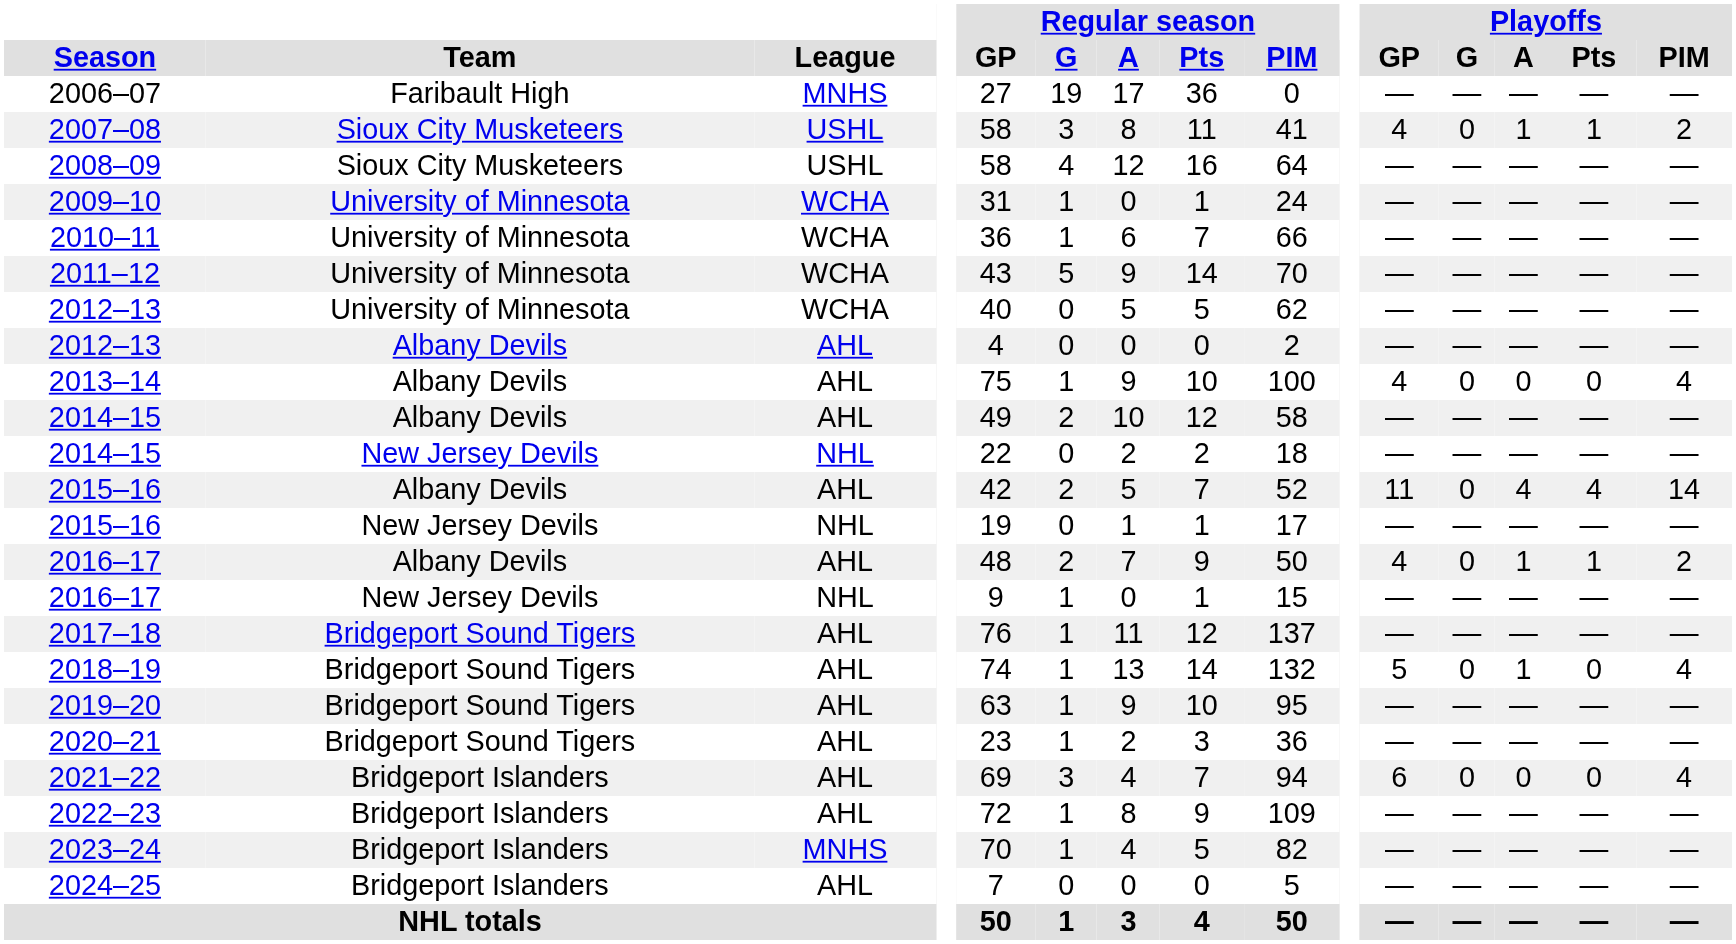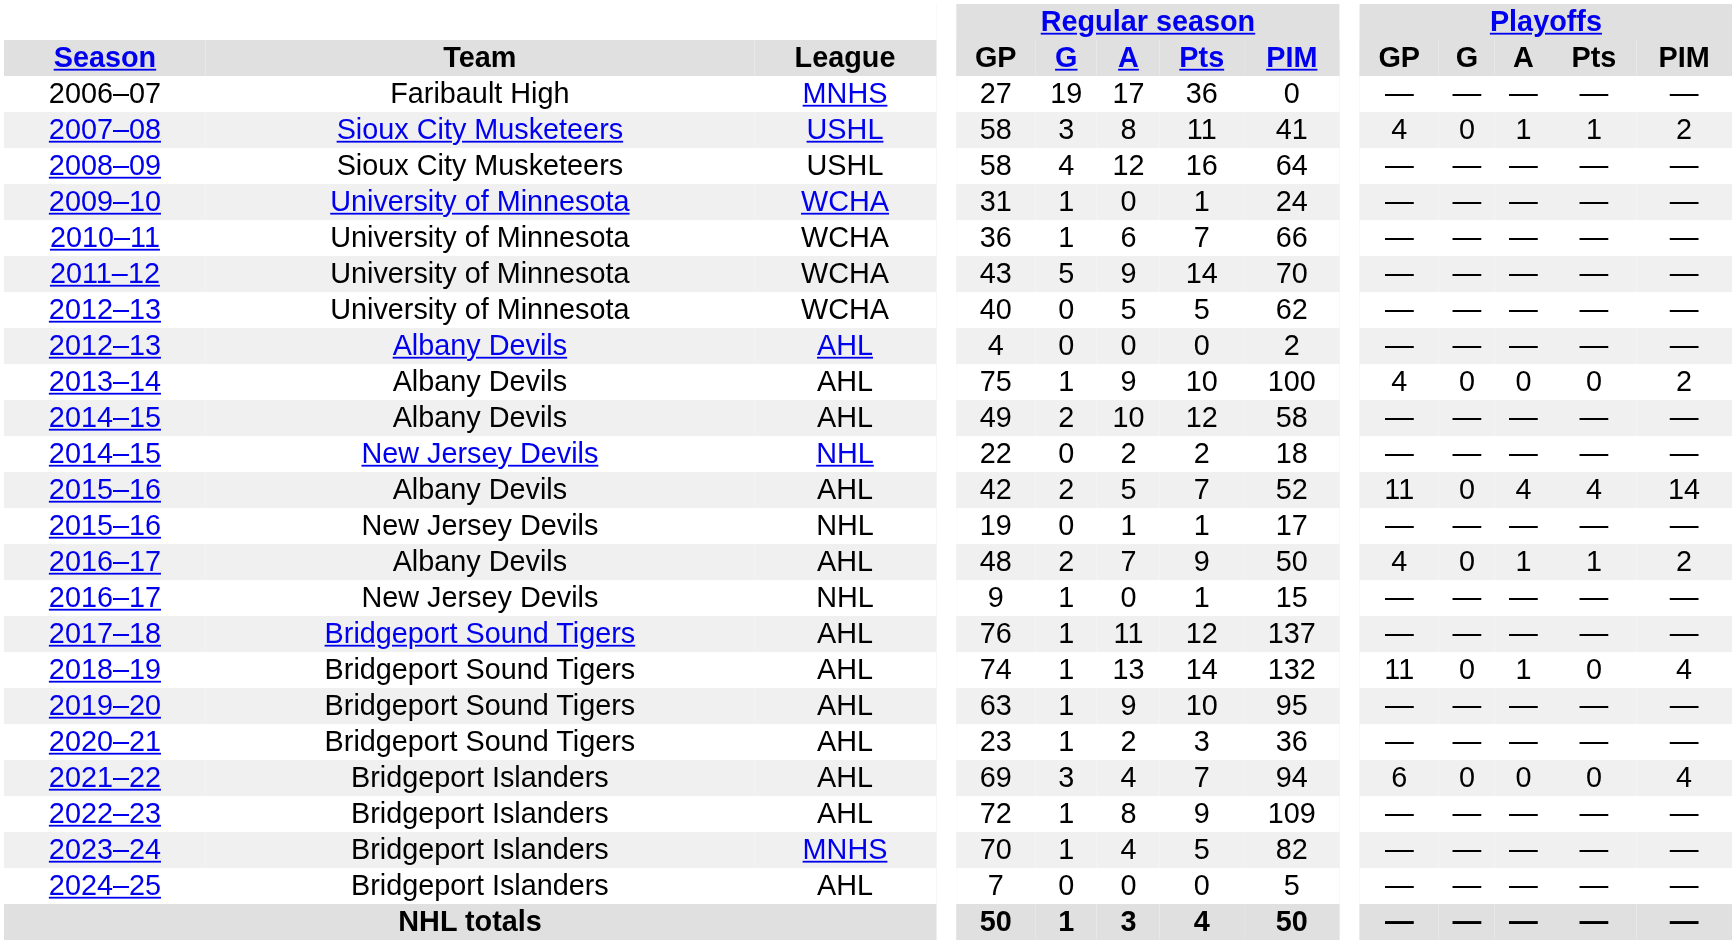 <table border="0" cellpadding="1" cellspacing="0" style="text-align:center; width:60em;">
 <tr style="background:#e0e0e0;">
 <th colspan="3"  bgcolor="#ffffff"> </th>
 <th rowspan="99" bgcolor="#ffffff"> </th>
 <th colspan="5"><a href='#'>Regular season</a></th>
 <th rowspan="99" bgcolor="#ffffff"> </th>
 <th colspan="5"><a href='#'>Playoffs</a></th>
 </tr>
 <tr style="background:#e0e0e0;">
 <th><a href='#'>Season</a></th>
 <th>Team</th>
 <th>League</th>
 <th>GP</th>
 <th><a href='#'>G</a></th>
 <th><a href='#'>A</a></th>
 <th><a href='#'>Pts</a></th>
 <th><a href='#'>PIM</a></th>
 <th>GP</th>
 <th>G</th>
 <th>A</th>
 <th>Pts</th>
 <th>PIM</th>
 </tr>
 <tr>
 <td>2006–07</td>
 <td>Faribault High</td>
 <td><a href='#'>MNHS</a></td>
 <td>27</td>
 <td>19</td>
 <td>17</td>
 <td>36</td>
 <td>0</td>
 <td>—</td>
 <td>—</td>
 <td>—</td>
 <td>—</td>
 <td>—</td>
 </tr>
 <tr bgcolor="#f0f0f0">
 <td><a href='#'>2007–08</a></td>
 <td><a href='#'>Sioux City Musketeers</a></td>
 <td><a href='#'>USHL</a></td>
 <td>58</td>
 <td>3</td>
 <td>8</td>
 <td>11</td>
 <td>41</td>
 <td>4</td>
 <td>0</td>
 <td>1</td>
 <td>1</td>
 <td>2</td>
 </tr>
 <tr>
 <td><a href='#'>2008–09</a></td>
 <td>Sioux City Musketeers</td>
 <td>USHL</td>
 <td>58</td>
 <td>4</td>
 <td>12</td>
 <td>16</td>
 <td>64</td>
 <td>—</td>
 <td>—</td>
 <td>—</td>
 <td>—</td>
 <td>—</td>
 </tr>
 <tr bgcolor="#f0f0f0">
 <td><a href='#'>2009–10</a></td>
 <td><a href='#'>University of Minnesota</a></td>
 <td><a href='#'>WCHA</a></td>
 <td>31</td>
 <td>1</td>
 <td>0</td>
 <td>1</td>
 <td>24</td>
 <td>—</td>
 <td>—</td>
 <td>—</td>
 <td>—</td>
 <td>—</td>
 </tr>
 <tr>
 <td><a href='#'>2010–11</a></td>
 <td>University of Minnesota</td>
 <td>WCHA</td>
 <td>36</td>
 <td>1</td>
 <td>6</td>
 <td>7</td>
 <td>66</td>
 <td>—</td>
 <td>—</td>
 <td>—</td>
 <td>—</td>
 <td>—</td>
 </tr>
 <tr bgcolor="#f0f0f0">
 <td><a href='#'>2011–12</a></td>
 <td>University of Minnesota</td>
 <td>WCHA</td>
 <td>43</td>
 <td>5</td>
 <td>9</td>
 <td>14</td>
 <td>70</td>
 <td>—</td>
 <td>—</td>
 <td>—</td>
 <td>—</td>
 <td>—</td>
 </tr>
 <tr>
 <td><a href='#'>2012–13</a></td>
 <td>University of Minnesota</td>
 <td>WCHA</td>
 <td>40</td>
 <td>0</td>
 <td>5</td>
 <td>5</td>
 <td>62</td>
 <td>—</td>
 <td>—</td>
 <td>—</td>
 <td>—</td>
 <td>—</td>
 </tr>
 <tr bgcolor="#f0f0f0">
 <td><a href='#'>2012–13</a></td>
 <td><a href='#'>Albany Devils</a></td>
 <td><a href='#'>AHL</a></td>
 <td>4</td>
 <td>0</td>
 <td>0</td>
 <td>0</td>
 <td>2</td>
 <td>—</td>
 <td>—</td>
 <td>—</td>
 <td>—</td>
 <td>—</td>
 </tr>
 <tr>
 <td><a href='#'>2013–14</a></td>
 <td>Albany Devils</td>
 <td>AHL</td>
 <td>75</td>
 <td>1</td>
 <td>9</td>
 <td>10</td>
 <td>100</td>
 <td>4</td>
 <td>0</td>
 <td>0</td>
 <td>0</td>
-<td>4</td>
+<td>2</td>
 </tr>
 <tr bgcolor="#f0f0f0">
 <td><a href='#'>2014–15</a></td>
 <td>Albany Devils</td>
 <td>AHL</td>
 <td>49</td>
 <td>2</td>
 <td>10</td>
 <td>12</td>
 <td>58</td>
 <td>—</td>
 <td>—</td>
 <td>—</td>
 <td>—</td>
 <td>—</td>
 </tr>
 <tr>
 <td><a href='#'>2014–15</a></td>
 <td><a href='#'>New Jersey Devils</a></td>
 <td><a href='#'>NHL</a></td>
 <td>22</td>
 <td>0</td>
 <td>2</td>
 <td>2</td>
 <td>18</td>
 <td>—</td>
 <td>—</td>
 <td>—</td>
 <td>—</td>
 <td>—</td>
 </tr>
 <tr bgcolor="#f0f0f0">
 <td><a href='#'>2015–16</a></td>
 <td>Albany Devils</td>
 <td>AHL</td>
 <td>42</td>
 <td>2</td>
 <td>5</td>
 <td>7</td>
 <td>52</td>
 <td>11</td>
 <td>0</td>
 <td>4</td>
 <td>4</td>
 <td>14</td>
 </tr>
 <tr>
 <td><a href='#'>2015–16</a></td>
 <td>New Jersey Devils</td>
 <td>NHL</td>
 <td>19</td>
 <td>0</td>
 <td>1</td>
 <td>1</td>
 <td>17</td>
 <td>—</td>
 <td>—</td>
 <td>—</td>
 <td>—</td>
 <td>—</td>
 </tr>
 <tr bgcolor="#f0f0f0">
 <td><a href='#'>2016–17</a></td>
 <td>Albany Devils</td>
 <td>AHL</td>
 <td>48</td>
 <td>2</td>
 <td>7</td>
 <td>9</td>
 <td>50</td>
 <td>4</td>
 <td>0</td>
 <td>1</td>
 <td>1</td>
 <td>2</td>
 </tr>
 <tr>
 <td><a href='#'>2016–17</a></td>
 <td>New Jersey Devils</td>
 <td>NHL</td>
 <td>9</td>
 <td>1</td>
 <td>0</td>
 <td>1</td>
 <td>15</td>
 <td>—</td>
 <td>—</td>
 <td>—</td>
 <td>—</td>
 <td>—</td>
 </tr>
 <tr bgcolor="#f0f0f0">
 <td><a href='#'>2017–18</a></td>
 <td><a href='#'>Bridgeport Sound Tigers</a></td>
 <td>AHL</td>
 <td>76</td>
 <td>1</td>
 <td>11</td>
 <td>12</td>
 <td>137</td>
 <td>—</td>
 <td>—</td>
 <td>—</td>
 <td>—</td>
 <td>—</td>
 </tr>
 <tr>
 <td><a href='#'>2018–19</a></td>
 <td>Bridgeport Sound Tigers</td>
 <td>AHL</td>
 <td>74</td>
 <td>1</td>
 <td>13</td>
 <td>14</td>
 <td>132</td>
-<td>5</td>
+<td>11</td>
 <td>0</td>
 <td>1</td>
 <td>0</td>
 <td>4</td>
 </tr>
 <tr bgcolor="#f0f0f0">
 <td><a href='#'>2019–20</a></td>
 <td>Bridgeport Sound Tigers</td>
 <td>AHL</td>
 <td>63</td>
 <td>1</td>
 <td>9</td>
 <td>10</td>
 <td>95</td>
 <td>—</td>
 <td>—</td>
 <td>—</td>
 <td>—</td>
 <td>—</td>
 </tr>
 <tr>
 <td><a href='#'>2020–21</a></td>
 <td>Bridgeport Sound Tigers</td>
 <td>AHL</td>
 <td>23</td>
 <td>1</td>
 <td>2</td>
 <td>3</td>
 <td>36</td>
 <td>—</td>
 <td>—</td>
 <td>—</td>
 <td>—</td>
 <td>—</td>
 </tr>
 <tr bgcolor="#f0f0f0">
 <td><a href='#'>2021–22</a></td>
 <td>Bridgeport Islanders</td>
 <td>AHL</td>
 <td>69</td>
 <td>3</td>
 <td>4</td>
 <td>7</td>
 <td>94</td>
 <td>6</td>
 <td>0</td>
 <td>0</td>
 <td>0</td>
 <td>4</td>
 </tr>
 <tr>
 <td><a href='#'>2022–23</a></td>
 <td>Bridgeport Islanders</td>
 <td>AHL</td>
 <td>72</td>
 <td>1</td>
 <td>8</td>
 <td>9</td>
 <td>109</td>
 <td>—</td>
 <td>—</td>
 <td>—</td>
 <td>—</td>
 <td>—</td>
 </tr>
 <tr bgcolor="#f0f0f0">
 <td><a href='#'>2023–24</a></td>
 <td>Bridgeport Islanders</td>
 <td><a href='#'>MNHS</a></td>
 <td>70</td>
 <td>1</td>
 <td>4</td>
 <td>5</td>
 <td>82</td>
 <td>—</td>
 <td>—</td>
 <td>—</td>
 <td>—</td>
 <td>—</td>
 </tr>
 <tr>
 <td><a href='#'>2024–25</a></td>
 <td>Bridgeport Islanders</td>
 <td>AHL</td>
 <td>7</td>
 <td>0</td>
 <td>0</td>
 <td>0</td>
 <td>5</td>
 <td>—</td>
 <td>—</td>
 <td>—</td>
 <td>—</td>
 <td>—</td>
 </tr>
 <tr ALIGN="center" bgcolor="#e0e0e0">
 <th colspan="3">NHL totals</th>
 <th>50</th>
 <th>1</th>
 <th>3</th>
 <th>4</th>
 <th>50</th>
 <th>—</th>
 <th>—</th>
 <th>—</th>
 <th>—</th>
 <th>—</th>
 </tr>
 </table>
